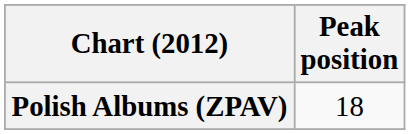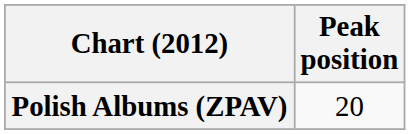 <table class="wikitable plainrowheaders" style="text-align:center">
 <tr>
 <th scope="col">Chart (2012)</th>
 <th scope="col">Peak<br>position</th>
 </tr>
 <tr>
 <th scope="row">Polish Albums (ZPAV)</th>
-<td>18</td>
+<td>20</td>
 </tr>
 </table>
